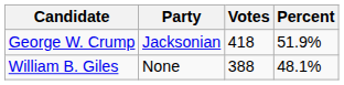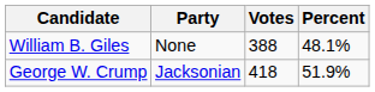 <table class=wikitable>
 <tr>
 <th>Candidate</th>
 <th>Party</th>
 <th>Votes</th>
 <th>Percent</th>
 </tr>
 <tr>
+<td><a href='#'>William B. Giles</a></td>
+<td>None</td>
+<td>388</td>
+<td>48.1%</td>
+</tr>
+<tr>
 <td><a href='#'>George W. Crump</a></td>
 <td><a href='#'>Jacksonian</a></td>
 <td>418</td>
 <td>51.9%</td>
 </tr>
-<tr>
-<td><a href='#'>William B. Giles</a></td>
-<td>None</td>
-<td>388</td>
-<td>48.1%</td>
-</tr>
 </table>
